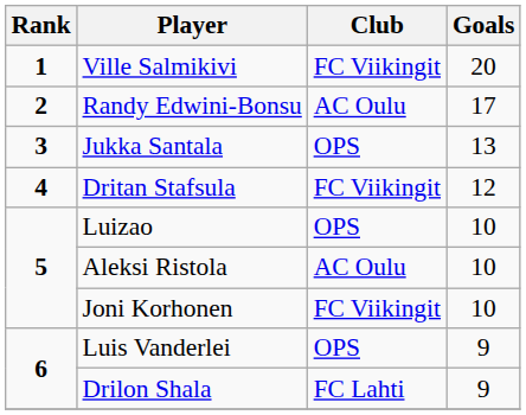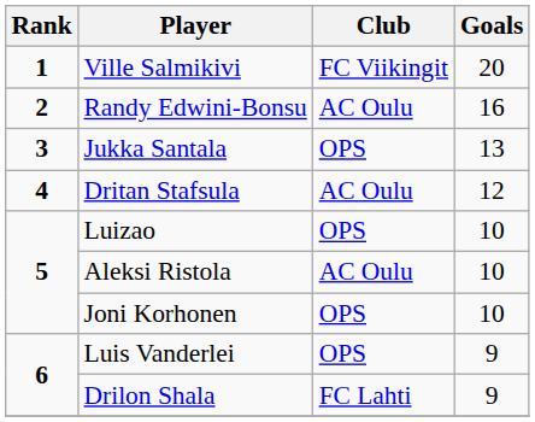 <table class="wikitable" style="text-align:center">
 <tr>
 <th>Rank</th>
 <th>Player</th>
 <th>Club</th>
 <th>Goals</th>
 </tr>
 <tr>
 <td rowspan="1"><strong>1</strong></td>
 <td align="left"> <a href='#'>Ville Salmikivi</a></td>
 <td align="left"><a href='#'>FC Viikingit</a></td>
 <td>20</td>
 </tr>
 <tr>
 <td rowspan="1"><strong>2</strong></td>
 <td align="left"> <a href='#'>Randy Edwini-Bonsu</a></td>
 <td align="left"><a href='#'>AC Oulu</a></td>
-<td>17</td>
+<td>16</td>
 </tr>
 <tr>
 <td rowspan="1"><strong>3</strong></td>
 <td align="left"> <a href='#'>Jukka Santala</a></td>
 <td align="left"><a href='#'>OPS</a></td>
 <td>13</td>
 </tr>
 <tr>
 <td rowspan="1"><strong>4</strong></td>
 <td align="left"> <a href='#'>Dritan Stafsula</a></td>
-<td align="left"><a href='#'>FC Viikingit</a></td>
+<td align="left"><a href='#'>AC Oulu</a></td>
 <td>12</td>
 </tr>
 <tr>
 <td rowspan="3"><strong>5</strong></td>
 <td align="left"> Luizao</td>
 <td align="left"><a href='#'>OPS</a></td>
 <td>10</td>
 </tr>
 <tr>
 <td align="left"> Aleksi Ristola</td>
 <td align="left"><a href='#'>AC Oulu</a></td>
 <td>10</td>
 </tr>
 <tr>
 <td align="left"> Joni Korhonen</td>
-<td align="left"><a href='#'>FC Viikingit</a></td>
+<td align="left"><a href='#'>OPS</a></td>
 <td>10</td>
 </tr>
 <tr>
 <td rowspan="2"><strong>6</strong></td>
 <td align="left"> Luis Vanderlei</td>
 <td align="left"><a href='#'>OPS</a></td>
 <td>9</td>
 </tr>
 <tr>
 <td align="left"> <a href='#'>Drilon Shala</a></td>
 <td align="left"><a href='#'>FC Lahti</a></td>
 <td>9</td>
 </tr>
 <tr>
 </tr>
 </table>
